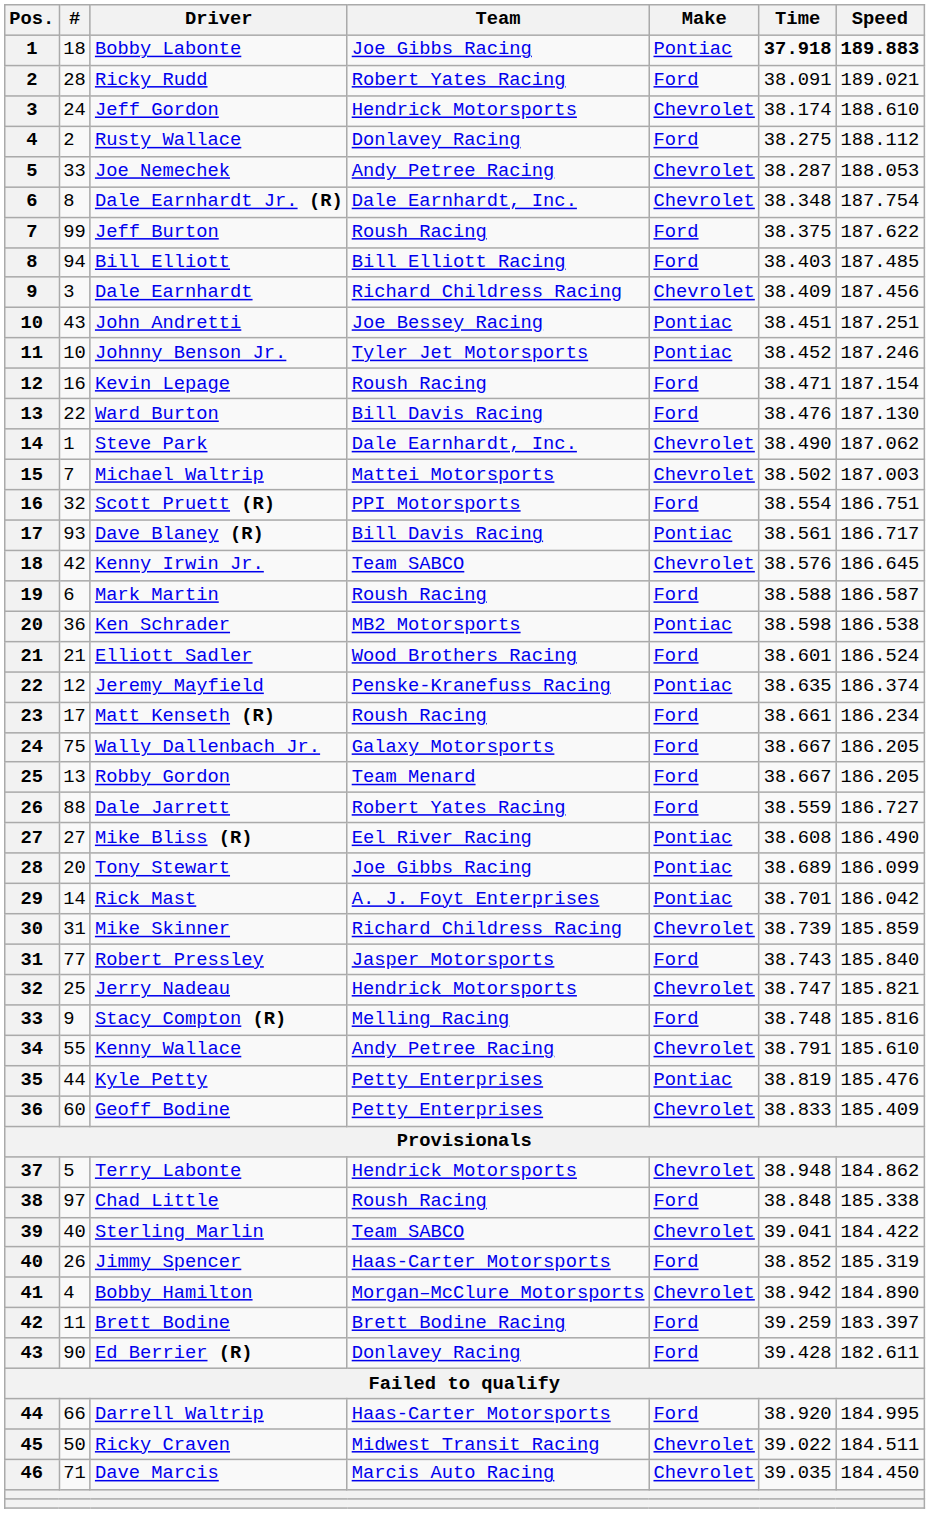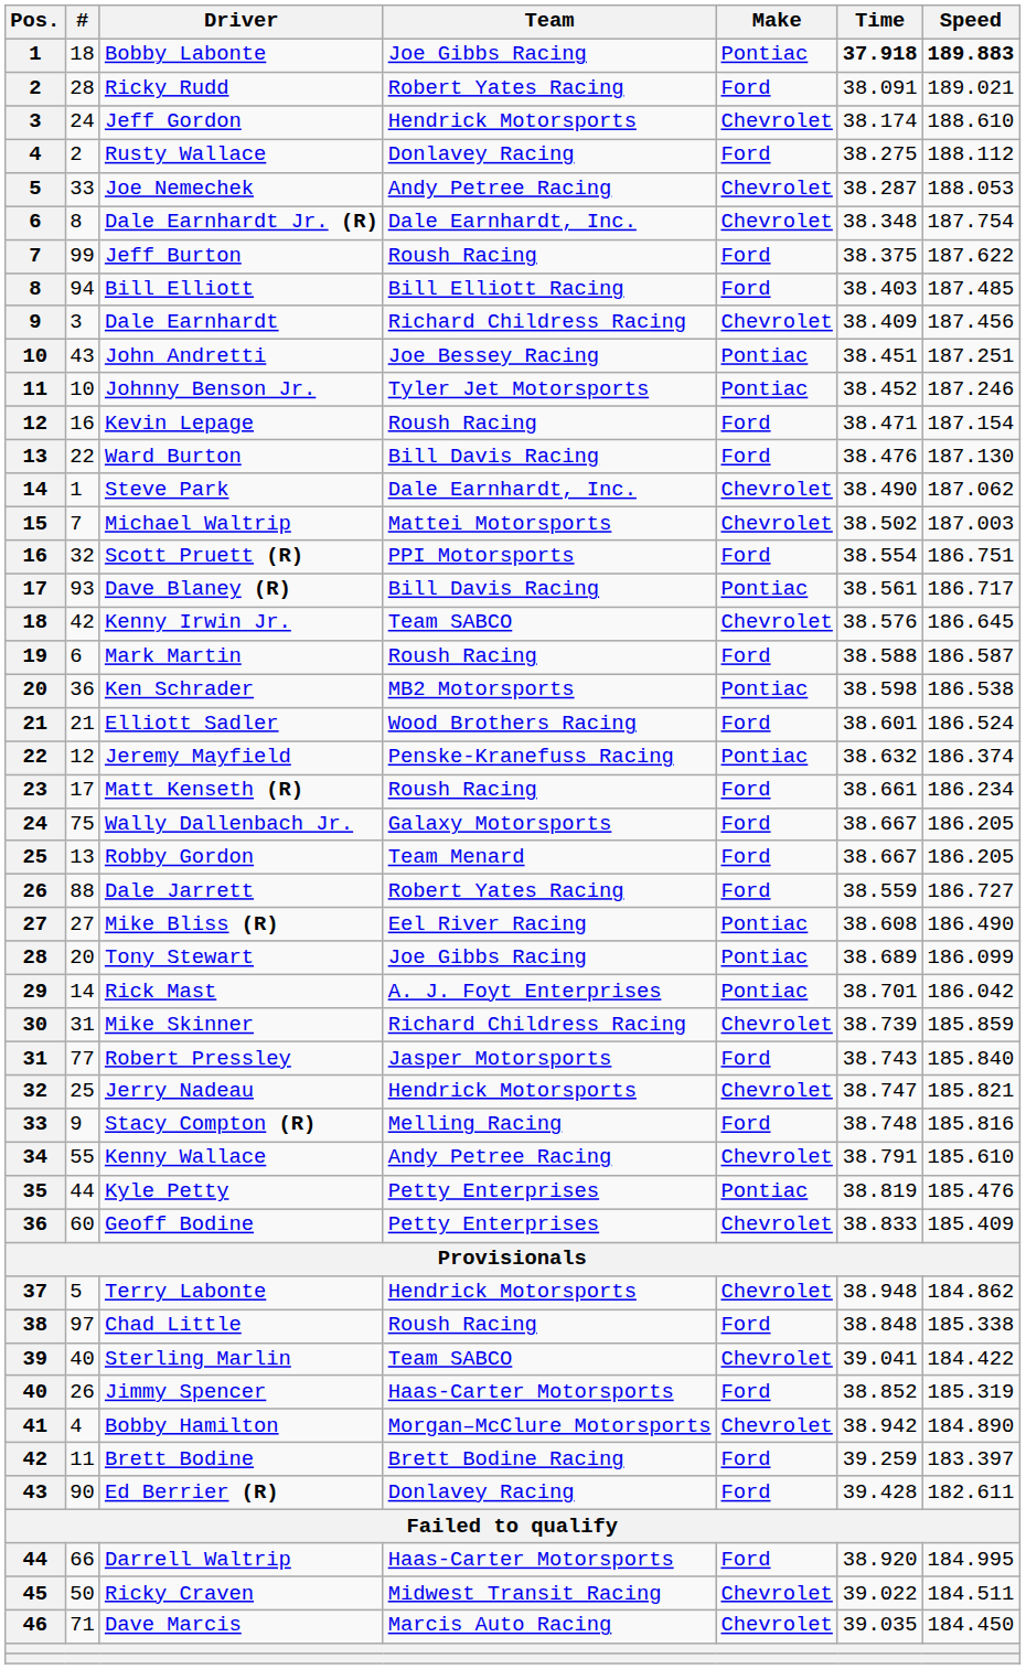 <table class="wikitable" style="font-size:95%">
 <tr>
 <th>Pos.</th>
 <th>#</th>
 <th>Driver</th>
 <th>Team</th>
 <th>Make</th>
 <th>Time</th>
 <th>Speed</th>
 </tr>
 <tr>
 <th>1</th>
 <td>18</td>
 <td><a href='#'>Bobby Labonte</a></td>
 <td><a href='#'>Joe Gibbs Racing</a></td>
 <td><a href='#'>Pontiac</a></td>
 <td><strong>37.918</strong></td>
 <td><strong>189.883</strong></td>
 </tr>
 <tr>
 <th>2</th>
 <td>28</td>
 <td><a href='#'>Ricky Rudd</a></td>
 <td><a href='#'>Robert Yates Racing</a></td>
 <td><a href='#'>Ford</a></td>
 <td>38.091</td>
 <td>189.021</td>
 </tr>
 <tr>
 <th>3</th>
 <td>24</td>
 <td><a href='#'>Jeff Gordon</a></td>
 <td><a href='#'>Hendrick Motorsports</a></td>
 <td><a href='#'>Chevrolet</a></td>
 <td>38.174</td>
 <td>188.610</td>
 </tr>
 <tr>
 <th>4</th>
 <td>2</td>
 <td><a href='#'>Rusty Wallace</a></td>
 <td><a href='#'>Donlavey Racing</a></td>
 <td><a href='#'>Ford</a></td>
 <td>38.275</td>
 <td>188.112</td>
 </tr>
 <tr>
 <th>5</th>
 <td>33</td>
 <td><a href='#'>Joe Nemechek</a></td>
 <td><a href='#'>Andy Petree Racing</a></td>
 <td><a href='#'>Chevrolet</a></td>
 <td>38.287</td>
 <td>188.053</td>
 </tr>
 <tr>
 <th>6</th>
 <td>8</td>
 <td><a href='#'>Dale Earnhardt Jr.</a> <strong>(R)</strong></td>
 <td><a href='#'>Dale Earnhardt, Inc.</a></td>
 <td><a href='#'>Chevrolet</a></td>
 <td>38.348</td>
 <td>187.754</td>
 </tr>
 <tr>
 <th>7</th>
 <td>99</td>
 <td><a href='#'>Jeff Burton</a></td>
 <td><a href='#'>Roush Racing</a></td>
 <td><a href='#'>Ford</a></td>
 <td>38.375</td>
 <td>187.622</td>
 </tr>
 <tr>
 <th>8</th>
 <td>94</td>
 <td><a href='#'>Bill Elliott</a></td>
 <td><a href='#'>Bill Elliott Racing</a></td>
 <td><a href='#'>Ford</a></td>
 <td>38.403</td>
 <td>187.485</td>
 </tr>
 <tr>
 <th>9</th>
 <td>3</td>
 <td><a href='#'>Dale Earnhardt</a></td>
 <td><a href='#'>Richard Childress Racing</a></td>
 <td><a href='#'>Chevrolet</a></td>
 <td>38.409</td>
 <td>187.456</td>
 </tr>
 <tr>
 <th>10</th>
 <td>43</td>
 <td><a href='#'>John Andretti</a></td>
 <td><a href='#'>Joe Bessey Racing</a></td>
 <td><a href='#'>Pontiac</a></td>
 <td>38.451</td>
 <td>187.251</td>
 </tr>
 <tr>
 <th>11</th>
 <td>10</td>
 <td><a href='#'>Johnny Benson Jr.</a></td>
 <td><a href='#'>Tyler Jet Motorsports</a></td>
 <td><a href='#'>Pontiac</a></td>
 <td>38.452</td>
 <td>187.246</td>
 </tr>
 <tr>
 <th>12</th>
 <td>16</td>
 <td><a href='#'>Kevin Lepage</a></td>
 <td><a href='#'>Roush Racing</a></td>
 <td><a href='#'>Ford</a></td>
 <td>38.471</td>
 <td>187.154</td>
 </tr>
 <tr>
 <th>13</th>
 <td>22</td>
 <td><a href='#'>Ward Burton</a></td>
 <td><a href='#'>Bill Davis Racing</a></td>
 <td><a href='#'>Ford</a></td>
 <td>38.476</td>
 <td>187.130</td>
 </tr>
 <tr>
 <th>14</th>
 <td>1</td>
 <td><a href='#'>Steve Park</a></td>
 <td><a href='#'>Dale Earnhardt, Inc.</a></td>
 <td><a href='#'>Chevrolet</a></td>
 <td>38.490</td>
 <td>187.062</td>
 </tr>
 <tr>
 <th>15</th>
 <td>7</td>
 <td><a href='#'>Michael Waltrip</a></td>
 <td><a href='#'>Mattei Motorsports</a></td>
 <td><a href='#'>Chevrolet</a></td>
 <td>38.502</td>
 <td>187.003</td>
 </tr>
 <tr>
 <th>16</th>
 <td>32</td>
 <td><a href='#'>Scott Pruett</a> <strong>(R)</strong></td>
 <td><a href='#'>PPI Motorsports</a></td>
 <td><a href='#'>Ford</a></td>
 <td>38.554</td>
 <td>186.751</td>
 </tr>
 <tr>
 <th>17</th>
 <td>93</td>
 <td><a href='#'>Dave Blaney</a> <strong>(R)</strong></td>
 <td><a href='#'>Bill Davis Racing</a></td>
 <td><a href='#'>Pontiac</a></td>
 <td>38.561</td>
 <td>186.717</td>
 </tr>
 <tr>
 <th>18</th>
 <td>42</td>
 <td><a href='#'>Kenny Irwin Jr.</a></td>
 <td><a href='#'>Team SABCO</a></td>
 <td><a href='#'>Chevrolet</a></td>
 <td>38.576</td>
 <td>186.645</td>
 </tr>
 <tr>
 <th>19</th>
 <td>6</td>
 <td><a href='#'>Mark Martin</a></td>
 <td><a href='#'>Roush Racing</a></td>
 <td><a href='#'>Ford</a></td>
 <td>38.588</td>
 <td>186.587</td>
 </tr>
 <tr>
 <th>20</th>
 <td>36</td>
 <td><a href='#'>Ken Schrader</a></td>
 <td><a href='#'>MB2 Motorsports</a></td>
 <td><a href='#'>Pontiac</a></td>
 <td>38.598</td>
 <td>186.538</td>
 </tr>
 <tr>
 <th>21</th>
 <td>21</td>
 <td><a href='#'>Elliott Sadler</a></td>
 <td><a href='#'>Wood Brothers Racing</a></td>
 <td><a href='#'>Ford</a></td>
 <td>38.601</td>
 <td>186.524</td>
 </tr>
 <tr>
 <th>22</th>
 <td>12</td>
 <td><a href='#'>Jeremy Mayfield</a></td>
 <td><a href='#'>Penske-Kranefuss Racing</a></td>
 <td><a href='#'>Pontiac</a></td>
-<td>38.635</td>
+<td>38.632</td>
 <td>186.374</td>
 </tr>
 <tr>
 <th>23</th>
 <td>17</td>
 <td><a href='#'>Matt Kenseth</a> <strong>(R)</strong></td>
 <td><a href='#'>Roush Racing</a></td>
 <td><a href='#'>Ford</a></td>
 <td>38.661</td>
 <td>186.234</td>
 </tr>
 <tr>
 <th>24</th>
 <td>75</td>
 <td><a href='#'>Wally Dallenbach Jr.</a></td>
 <td><a href='#'>Galaxy Motorsports</a></td>
 <td><a href='#'>Ford</a></td>
 <td>38.667</td>
 <td>186.205</td>
 </tr>
 <tr>
 <th>25</th>
 <td>13</td>
 <td><a href='#'>Robby Gordon</a></td>
 <td><a href='#'>Team Menard</a></td>
 <td><a href='#'>Ford</a></td>
 <td>38.667</td>
 <td>186.205</td>
 </tr>
 <tr>
 <th>26</th>
 <td>88</td>
 <td><a href='#'>Dale Jarrett</a></td>
 <td><a href='#'>Robert Yates Racing</a></td>
 <td><a href='#'>Ford</a></td>
 <td>38.559</td>
 <td>186.727</td>
 </tr>
 <tr>
 <th>27</th>
 <td>27</td>
 <td><a href='#'>Mike Bliss</a> <strong>(R)</strong></td>
 <td><a href='#'>Eel River Racing</a></td>
 <td><a href='#'>Pontiac</a></td>
 <td>38.608</td>
 <td>186.490</td>
 </tr>
 <tr>
 <th>28</th>
 <td>20</td>
 <td><a href='#'>Tony Stewart</a></td>
 <td><a href='#'>Joe Gibbs Racing</a></td>
 <td><a href='#'>Pontiac</a></td>
 <td>38.689</td>
 <td>186.099</td>
 </tr>
 <tr>
 <th>29</th>
 <td>14</td>
 <td><a href='#'>Rick Mast</a></td>
 <td><a href='#'>A. J. Foyt Enterprises</a></td>
 <td><a href='#'>Pontiac</a></td>
 <td>38.701</td>
 <td>186.042</td>
 </tr>
 <tr>
 <th>30</th>
 <td>31</td>
 <td><a href='#'>Mike Skinner</a></td>
 <td><a href='#'>Richard Childress Racing</a></td>
 <td><a href='#'>Chevrolet</a></td>
 <td>38.739</td>
 <td>185.859</td>
 </tr>
 <tr>
 <th>31</th>
 <td>77</td>
 <td><a href='#'>Robert Pressley</a></td>
 <td><a href='#'>Jasper Motorsports</a></td>
 <td><a href='#'>Ford</a></td>
 <td>38.743</td>
 <td>185.840</td>
 </tr>
 <tr>
 <th>32</th>
 <td>25</td>
 <td><a href='#'>Jerry Nadeau</a></td>
 <td><a href='#'>Hendrick Motorsports</a></td>
 <td><a href='#'>Chevrolet</a></td>
 <td>38.747</td>
 <td>185.821</td>
 </tr>
 <tr>
 <th>33</th>
 <td>9</td>
 <td><a href='#'>Stacy Compton</a> <strong>(R)</strong></td>
 <td><a href='#'>Melling Racing</a></td>
 <td><a href='#'>Ford</a></td>
 <td>38.748</td>
 <td>185.816</td>
 </tr>
 <tr>
 <th>34</th>
 <td>55</td>
 <td><a href='#'>Kenny Wallace</a></td>
 <td><a href='#'>Andy Petree Racing</a></td>
 <td><a href='#'>Chevrolet</a></td>
 <td>38.791</td>
 <td>185.610</td>
 </tr>
 <tr>
 <th>35</th>
 <td>44</td>
 <td><a href='#'>Kyle Petty</a></td>
 <td><a href='#'>Petty Enterprises</a></td>
 <td><a href='#'>Pontiac</a></td>
 <td>38.819</td>
 <td>185.476</td>
 </tr>
 <tr>
 <th>36</th>
 <td>60</td>
 <td><a href='#'>Geoff Bodine</a></td>
 <td><a href='#'>Petty Enterprises</a></td>
 <td><a href='#'>Chevrolet</a></td>
 <td>38.833</td>
 <td>185.409</td>
 </tr>
 <tr>
 <th colspan="7">Provisionals</th>
 </tr>
 <tr>
 <th>37</th>
 <td>5</td>
 <td><a href='#'>Terry Labonte</a></td>
 <td><a href='#'>Hendrick Motorsports</a></td>
 <td><a href='#'>Chevrolet</a></td>
 <td>38.948</td>
 <td>184.862</td>
 </tr>
 <tr>
 <th>38</th>
 <td>97</td>
 <td><a href='#'>Chad Little</a></td>
 <td><a href='#'>Roush Racing</a></td>
 <td><a href='#'>Ford</a></td>
 <td>38.848</td>
 <td>185.338</td>
 </tr>
 <tr>
 <th>39</th>
 <td>40</td>
 <td><a href='#'>Sterling Marlin</a></td>
 <td><a href='#'>Team SABCO</a></td>
 <td><a href='#'>Chevrolet</a></td>
 <td>39.041</td>
 <td>184.422</td>
 </tr>
 <tr>
 <th>40</th>
 <td>26</td>
 <td><a href='#'>Jimmy Spencer</a></td>
 <td><a href='#'>Haas-Carter Motorsports</a></td>
 <td><a href='#'>Ford</a></td>
 <td>38.852</td>
 <td>185.319</td>
 </tr>
 <tr>
 <th>41</th>
 <td>4</td>
 <td><a href='#'>Bobby Hamilton</a></td>
 <td><a href='#'>Morgan–McClure Motorsports</a></td>
 <td><a href='#'>Chevrolet</a></td>
 <td>38.942</td>
 <td>184.890</td>
 </tr>
 <tr>
 <th>42</th>
 <td>11</td>
 <td><a href='#'>Brett Bodine</a></td>
 <td><a href='#'>Brett Bodine Racing</a></td>
 <td><a href='#'>Ford</a></td>
 <td>39.259</td>
 <td>183.397</td>
 </tr>
 <tr>
 <th>43</th>
 <td>90</td>
 <td><a href='#'>Ed Berrier</a> <strong>(R)</strong></td>
 <td><a href='#'>Donlavey Racing</a></td>
 <td><a href='#'>Ford</a></td>
 <td>39.428</td>
 <td>182.611</td>
 </tr>
 <tr>
 <th colspan="7">Failed to qualify</th>
 </tr>
 <tr>
 <th>44</th>
 <td>66</td>
 <td><a href='#'>Darrell Waltrip</a></td>
 <td><a href='#'>Haas-Carter Motorsports</a></td>
 <td><a href='#'>Ford</a></td>
 <td>38.920</td>
 <td>184.995</td>
 </tr>
 <tr>
 <th>45</th>
 <td>50</td>
 <td><a href='#'>Ricky Craven</a></td>
 <td><a href='#'>Midwest Transit Racing</a></td>
 <td><a href='#'>Chevrolet</a></td>
 <td>39.022</td>
 <td>184.511</td>
 </tr>
 <tr>
 <th>46</th>
 <td>71</td>
 <td><a href='#'>Dave Marcis</a></td>
 <td><a href='#'>Marcis Auto Racing</a></td>
 <td><a href='#'>Chevrolet</a></td>
 <td>39.035</td>
 <td>184.450</td>
 </tr>
 <tr>
 <th colspan="7"></th>
 </tr>
 <tr>
 <th colspan="7"></th>
 </tr>
 </table>
